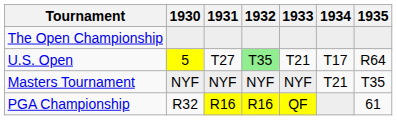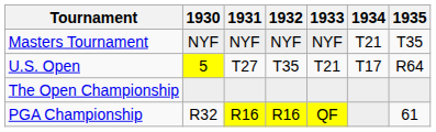 <table class="wikitable" style="font-size:95%;text-align:center;">
 <tr>
 <th>Tournament</th>
 <th>1930</th>
 <th>1931</th>
 <th>1932</th>
 <th>1933</th>
 <th>1934</th>
 <th>1935</th>
 </tr>
 <tr>
+<td align=left><a href='#'>Masters Tournament</a></td>
+<td style="background:#eeeeee;">NYF</td>
+<td style="background:#eeeeee;">NYF</td>
+<td style="background:#eeeeee;">NYF</td>
+<td style="background:#eeeeee;">NYF</td>
+<td>T21</td>
+<td>T35</td>
+</tr>
+<tr>
+<td align=left><a href='#'>U.S. Open</a></td>
+<td style="background:yellow;">5</td>
+<td>T27</td>
+<td>T35</td>
+<td>T21</td>
+<td>T17</td>
+<td>R64</td>
+</tr>
+<tr>
 <td align=left><a href='#'>The Open Championship</a></td>
 <td style="background:#eeeeee;"></td>
 <td style="background:#eeeeee;"></td>
 <td style="background:#eeeeee;"></td>
 <td style="background:#eeeeee;"></td>
 <td style="background:#eeeeee;"></td>
 <td style="background:#eeeeee;"></td>
-</tr>
-<tr>
-<td align=left><a href='#'>U.S. Open</a></td>
-<td style="background:yellow;">5</td>
-<td>T27</td>
-<td style="background: lightgreen;">T35</td>
-<td>T21</td>
-<td>T17</td>
-<td>R64</td>
-</tr>
-<tr>
-<td align=left><a href='#'>Masters Tournament</a></td>
-<td style="background:#eeeeee;">NYF</td>
-<td style="background:#eeeeee;">NYF</td>
-<td style="background:#eeeeee;">NYF</td>
-<td style="background:#eeeeee;">NYF</td>
-<td>T21</td>
-<td>T35</td>
 </tr>
 <tr>
 <td align=left><a href='#'>PGA Championship</a></td>
 <td>R32</td>
 <td style="background:yellow;">R16</td>
 <td style="background:yellow;">R16</td>
 <td style="background:yellow;">QF</td>
 <td style="background:#eeeeee;"></td>
 <td>61</td>
 </tr>
 </table>
